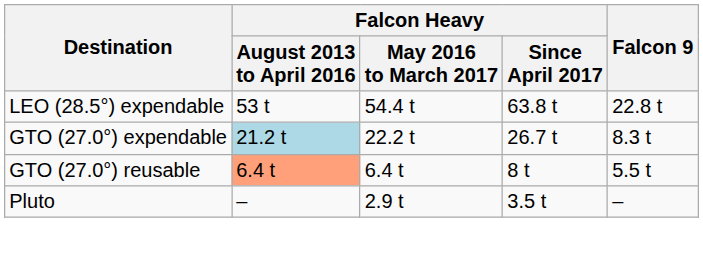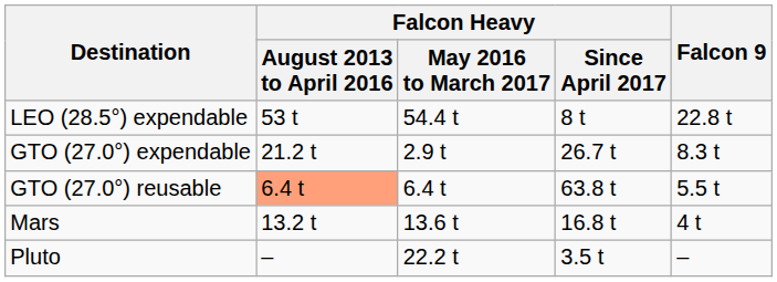 <table class="wikitable">
 <tr>
 <th rowspan="2">Destination</th>
 <th colspan="3">Falcon Heavy</th>
 <th rowspan="2">Falcon 9</th>
 </tr>
 <tr>
 <th>August 2013<br>to April 2016</th>
 <th>May 2016<br>to March 2017</th>
 <th>Since<br>April 2017</th>
 </tr>
 <tr>
 <td>LEO (28.5°) expendable</td>
 <td>53 t</td>
 <td>54.4 t</td>
-<td>63.8 t</td>
+<td>8 t</td>
 <td>22.8 t</td>
 </tr>
 <tr>
 <td>GTO (27.0°) expendable</td>
-<td style="background: lightblue;">21.2 t</td>
-<td>22.2 t</td>
+<td>21.2 t</td>
+<td>2.9 t</td>
 <td>26.7 t</td>
 <td>8.3 t</td>
 </tr>
 <tr>
 <td>GTO (27.0°) reusable</td>
 <td style="background: lightsalmon;">6.4 t</td>
 <td>6.4 t</td>
-<td>8 t</td>
+<td>63.8 t</td>
 <td>5.5 t</td>
+</tr>
+<tr>
+<td>Mars</td>
+<td>13.2 t</td>
+<td>13.6 t</td>
+<td>16.8 t</td>
+<td>4 t</td>
 </tr>
 <tr>
 <td>Pluto</td>
 <td>–</td>
-<td>2.9 t</td>
+<td>22.2 t</td>
 <td>3.5 t</td>
 <td>–</td>
 </tr>
 </table>
